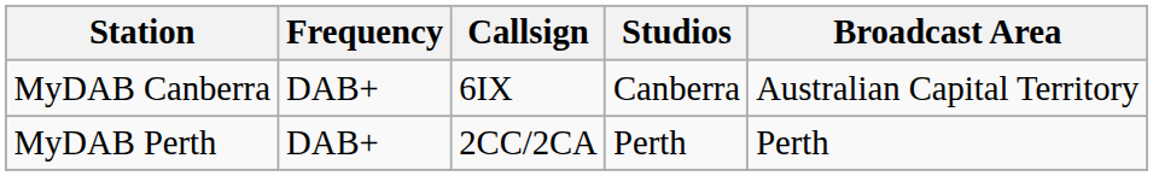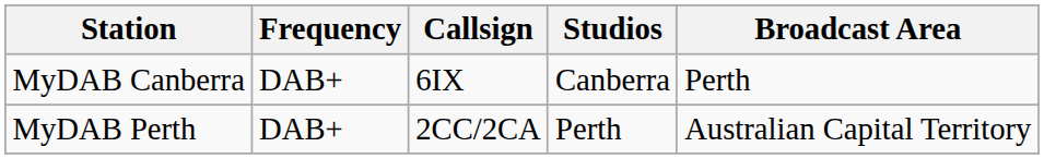 <table class="wikitable">
 <tr>
 <th>Station</th>
 <th>Frequency</th>
 <th>Callsign</th>
 <th>Studios</th>
 <th>Broadcast Area</th>
 </tr>
 <tr>
 <td>MyDAB Canberra</td>
 <td>DAB+</td>
 <td>6IX</td>
 <td>Canberra</td>
-<td>Australian Capital Territory</td>
+<td>Perth</td>
 </tr>
 <tr>
 <td>MyDAB Perth</td>
 <td>DAB+</td>
 <td>2CC/2CA</td>
 <td>Perth</td>
-<td>Perth</td>
+<td>Australian Capital Territory</td>
 </tr>
 </table>
